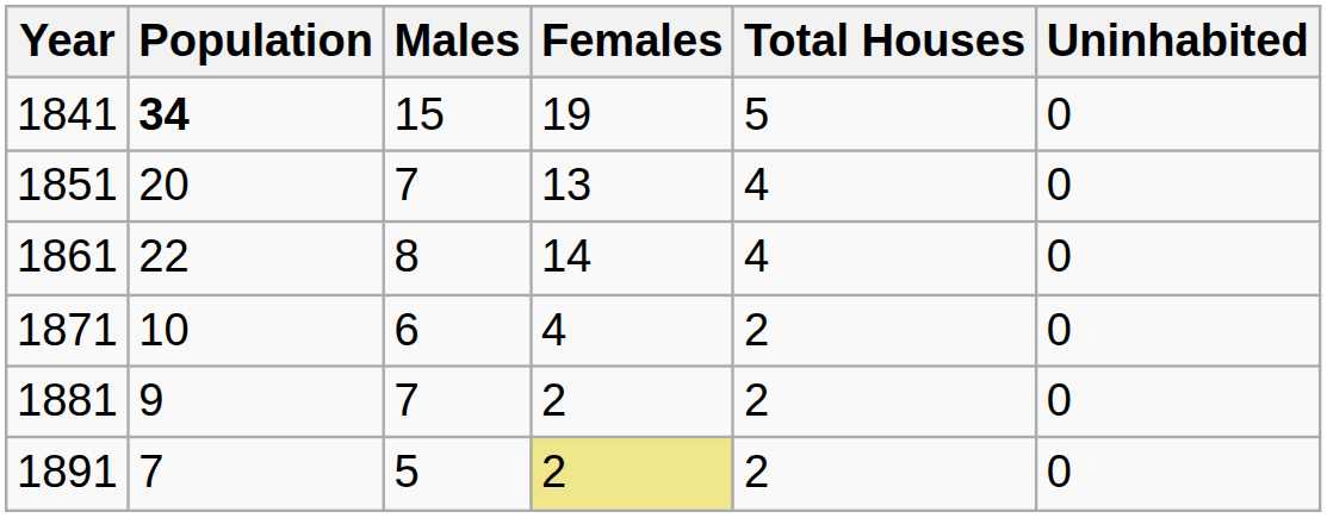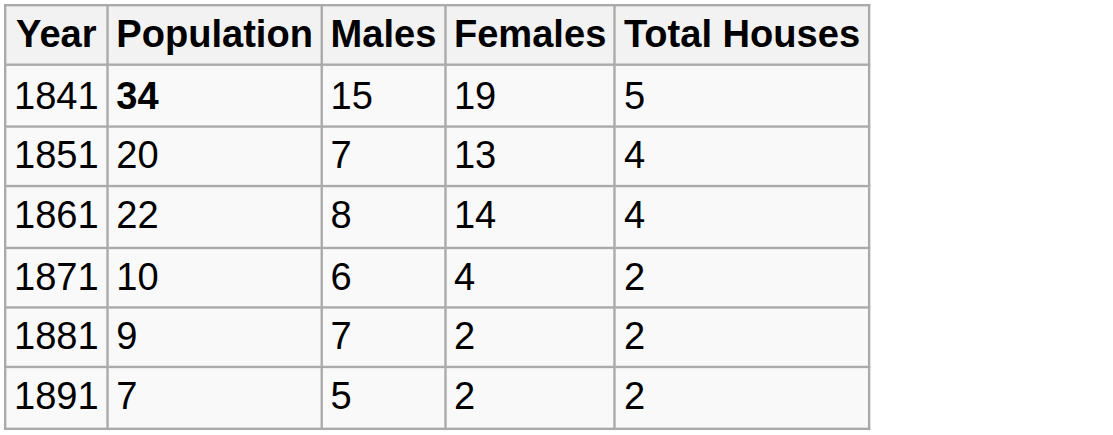 <table class="wikitable">
 <tr>
 <th>Year</th>
 <th>Population</th>
 <th>Males</th>
 <th>Females</th>
 <th>Total Houses</th>
-<th>Uninhabited</th>
 </tr>
 <tr>
 <td>1841</td>
 <td><strong>34</strong></td>
 <td>15</td>
 <td>19</td>
 <td>5</td>
-<td>0</td>
 </tr>
 <tr>
 <td>1851</td>
 <td>20</td>
 <td>7</td>
 <td>13</td>
 <td>4</td>
-<td>0</td>
 </tr>
 <tr>
 <td>1861</td>
 <td>22</td>
 <td>8</td>
 <td>14</td>
 <td>4</td>
-<td>0</td>
 </tr>
 <tr>
 <td>1871</td>
 <td>10</td>
 <td>6</td>
 <td>4</td>
 <td>2</td>
-<td>0</td>
 </tr>
 <tr>
 <td>1881</td>
 <td>9</td>
 <td>7</td>
 <td>2</td>
 <td>2</td>
-<td>0</td>
 </tr>
 <tr>
 <td>1891</td>
 <td>7</td>
 <td>5</td>
-<td style="background: khaki;">2</td>
 <td>2</td>
-<td>0</td>
+<td>2</td>
 </tr>
 </table>
